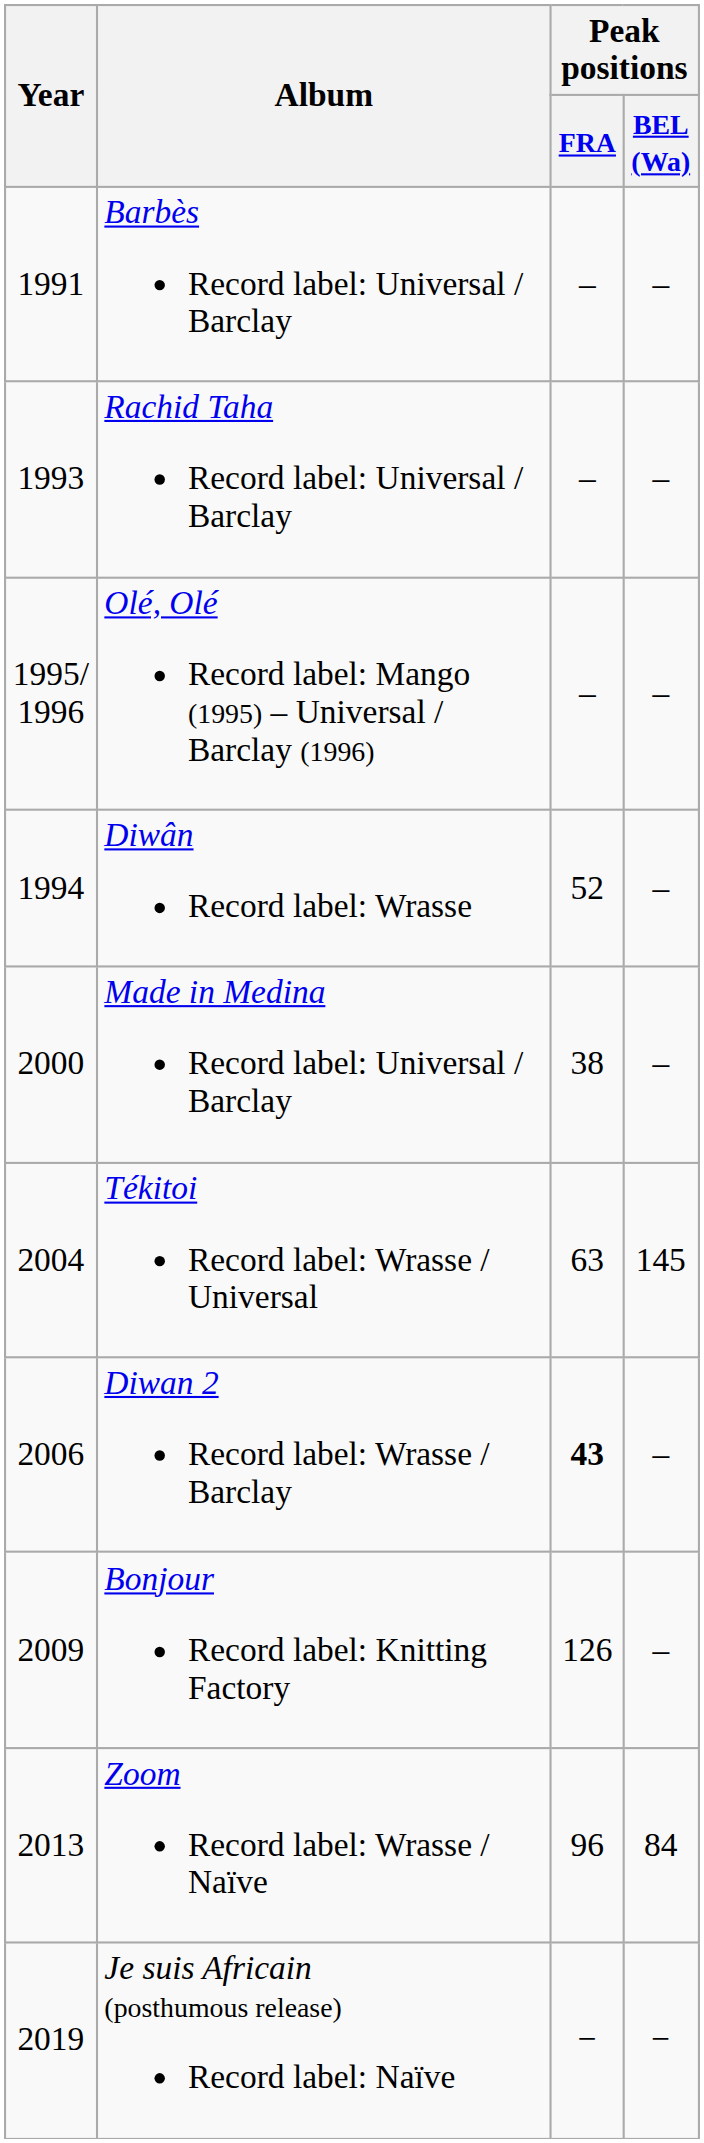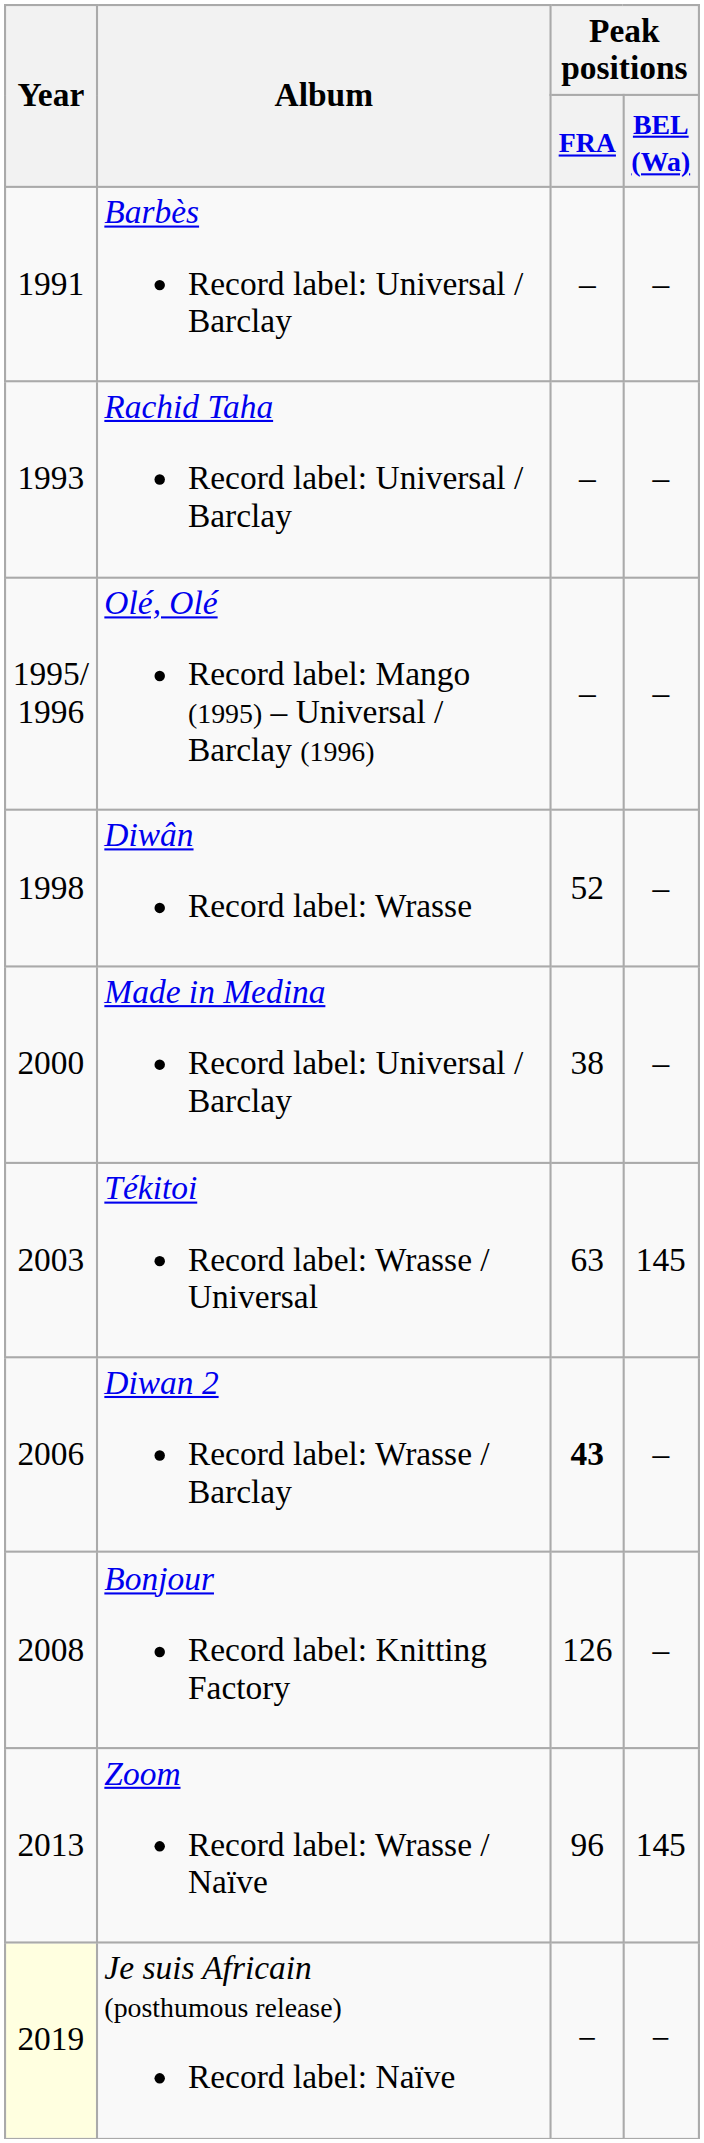 <table class="wikitable">
 <tr>
 <th rowspan="2" style="text-align:center; width:10px;">Year</th>
 <th rowspan="2" style="text-align:center; width:210px;">Album</th>
 <th colspan="2" style="text-align:center; width:30px;">Peak positions</th>
 </tr>
 <tr>
 <th width="20"><small><a href='#'>FRA</a><br></small></th>
 <th width="20"><small><a href='#'>BEL <br>(Wa)</a><br></small></th>
 </tr>
 <tr>
 <td style="text-align:center;">1991</td>
 <td><em><a href='#'>Barbès</a></em><br><ul><li>Record label: Universal / Barclay</li></ul></td>
 <td style="text-align:center;">–</td>
 <td style="text-align:center;">–</td>
 </tr>
 <tr>
 <td style="text-align:center;">1993</td>
 <td><em><a href='#'>Rachid Taha</a></em><br><ul><li>Record label: Universal / Barclay</li></ul></td>
 <td style="text-align:center;">–</td>
 <td style="text-align:center;">–</td>
 </tr>
 <tr>
 <td style="text-align:center;">1995/<br>1996</td>
 <td><em><a href='#'>Olé, Olé</a></em><br><ul><li>Record label: Mango <small>(1995)</small> – Universal / Barclay <small>(1996)</small></li></ul></td>
 <td style="text-align:center;">–</td>
 <td style="text-align:center;">–</td>
 </tr>
 <tr>
-<td style="text-align:center;">1994</td>
+<td style="text-align:center;">1998</td>
 <td><em><a href='#'>Diwân</a></em><br><ul><li>Record label: Wrasse</li></ul></td>
 <td style="text-align:center;">52</td>
 <td style="text-align:center;">–</td>
 </tr>
 <tr>
 <td style="text-align:center;">2000</td>
 <td><em><a href='#'>Made in Medina</a></em><br><ul><li>Record label: Universal / Barclay</li></ul></td>
 <td style="text-align:center;">38</td>
 <td style="text-align:center;">–</td>
 </tr>
 <tr>
-<td style="text-align:center;">2004</td>
+<td style="text-align:center;">2003</td>
 <td><em><a href='#'>Tékitoi</a></em><br><ul><li>Record label: Wrasse / Universal</li></ul></td>
 <td style="text-align:center;">63</td>
 <td style="text-align:center;">145</td>
 </tr>
 <tr>
 <td style="text-align:center;">2006</td>
 <td><em><a href='#'>Diwan 2</a></em><br><ul><li>Record label: Wrasse / Barclay</li></ul></td>
 <td style="text-align:center;"><strong>43</strong></td>
 <td style="text-align:center;">–</td>
 </tr>
 <tr>
-<td style="text-align:center;">2009</td>
+<td style="text-align:center;">2008</td>
 <td><em><a href='#'>Bonjour</a></em><br><ul><li>Record label:  Knitting Factory</li></ul></td>
 <td style="text-align:center;">126</td>
 <td style="text-align:center;">–</td>
 </tr>
 <tr>
 <td style="text-align:center;">2013</td>
 <td><em><a href='#'>Zoom</a></em><br><ul><li>Record label: Wrasse / Naïve</li></ul></td>
 <td style="text-align:center;">96</td>
-<td style="text-align:center;">84</td>
+<td style="text-align:center;">145</td>
 </tr>
 <tr>
-<td style="text-align:center;">2019</td>
+<td style="background: lightyellow; text-align:center;">2019</td>
 <td><em>Je suis Africain</em> <br><small>(posthumous release)</small><br><ul><li>Record label: Naïve</li></ul></td>
 <td style="text-align:center;">−</td>
 <td style="text-align:center;">−</td>
 </tr>
 </table>
